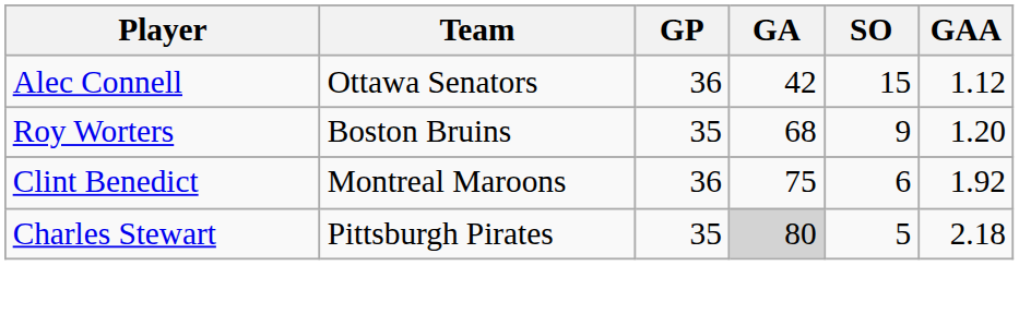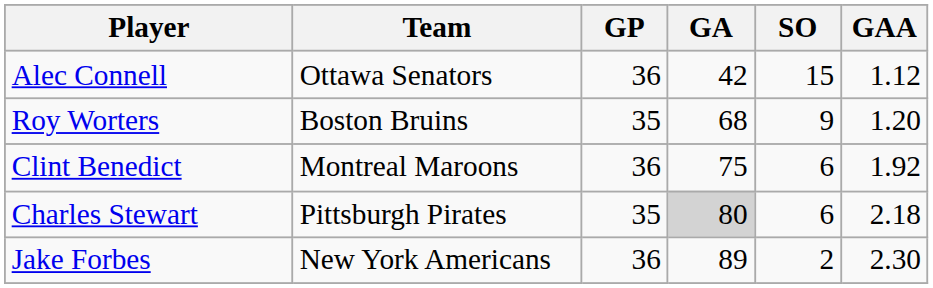 <table class="wikitable">
 <tr>
 <th width="150">Player</th>
 <th width="150">Team</th>
 <th width="40">GP</th>
 <th width="40">GA</th>
 <th width="40">SO</th>
 <th width="40">GAA</th>
 </tr>
 <tr align=right>
 <td align=left><a href='#'>Alec Connell</a></td>
 <td align=left>Ottawa Senators</td>
 <td>36</td>
 <td>42</td>
 <td>15</td>
 <td>1.12</td>
 </tr>
 <tr align=right>
 <td align=left><a href='#'>Roy Worters</a></td>
 <td align=left>Boston Bruins</td>
 <td>35</td>
 <td>68</td>
 <td>9</td>
 <td>1.20</td>
 </tr>
 <tr align=right>
 <td align=left><a href='#'>Clint Benedict</a></td>
 <td align=left>Montreal Maroons</td>
 <td>36</td>
 <td>75</td>
 <td>6</td>
 <td>1.92</td>
 </tr>
 <tr align=right>
 <td align=left><a href='#'>Charles Stewart</a></td>
 <td align=left>Pittsburgh Pirates</td>
 <td>35</td>
 <td style="background: lightgrey;">80</td>
-<td>5</td>
+<td>6</td>
 <td>2.18</td>
 </tr>
+<tr align=right>
+<td align=left><a href='#'>Jake Forbes</a></td>
+<td align=left>New York Americans</td>
+<td>36</td>
+<td>89</td>
+<td>2</td>
+<td>2.30</td>
+</tr>
 </table>
